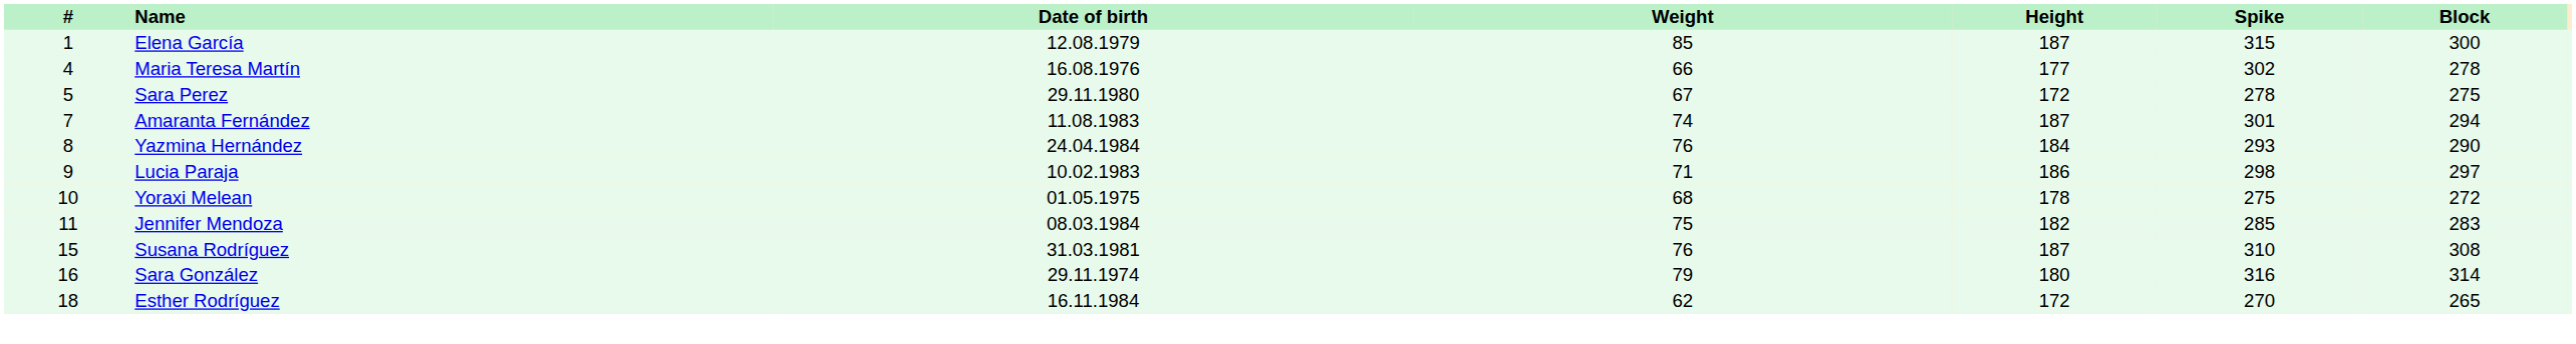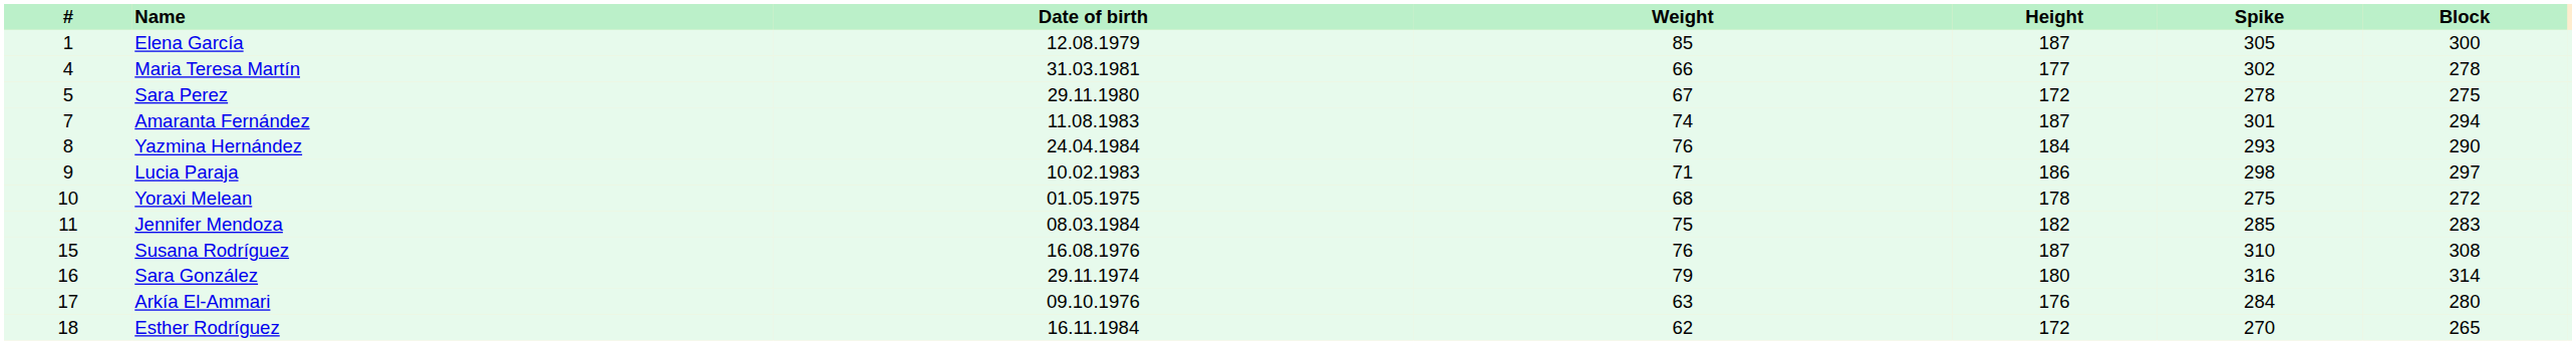 <table border=0 cellpadding=2 cellspacing=0  |- bgcolor=#FFECCE style="text-align:center; font-size:90%;" width=100%>
 <tr bgcolor=#BBF0C9>
 <th width=5%>#</th>
 <th width=25% align=left>Name</th>
 <th width=25%>Date of birth</th>
 <th width=21%>Weight</th>
 <th width=8%>Height</th>
 <th width=8%>Spike</th>
 <th width=8%>Block</th>
 </tr>
 <tr bgcolor=#E7FAEC>
 <td>1</td>
 <td align=left><a href='#'>Elena García</a></td>
 <td>12.08.1979</td>
 <td>85</td>
 <td>187</td>
-<td>315</td>
+<td>305</td>
 <td>300</td>
 <td></td>
 </tr>
 <tr bgcolor=#E7FAEC>
 <td>4</td>
 <td align=left><a href='#'>Maria Teresa Martín</a></td>
-<td>16.08.1976</td>
+<td>31.03.1981</td>
 <td>66</td>
 <td>177</td>
 <td>302</td>
 <td>278</td>
 <td></td>
 </tr>
 <tr bgcolor=#E7FAEC>
 <td>5</td>
 <td align=left><a href='#'>Sara Perez</a></td>
 <td>29.11.1980</td>
 <td>67</td>
 <td>172</td>
 <td>278</td>
 <td>275</td>
 <td></td>
 </tr>
 <tr bgcolor=#E7FAEC>
 <td>7</td>
 <td align=left><a href='#'>Amaranta Fernández</a></td>
 <td>11.08.1983</td>
 <td>74</td>
 <td>187</td>
 <td>301</td>
 <td>294</td>
 <td></td>
 </tr>
 <tr bgcolor=#E7FAEC>
 <td>8</td>
 <td align=left><a href='#'>Yazmina Hernández</a></td>
 <td>24.04.1984</td>
 <td>76</td>
 <td>184</td>
 <td>293</td>
 <td>290</td>
 <td></td>
 </tr>
 <tr bgcolor=#E7FAEC>
 <td>9</td>
 <td align=left><a href='#'>Lucia Paraja</a></td>
 <td>10.02.1983</td>
 <td>71</td>
 <td>186</td>
 <td>298</td>
 <td>297</td>
 <td></td>
 </tr>
 <tr bgcolor=#E7FAEC>
 <td>10</td>
 <td align=left><a href='#'>Yoraxi Melean</a></td>
 <td>01.05.1975</td>
 <td>68</td>
 <td>178</td>
 <td>275</td>
 <td>272</td>
 <td></td>
 </tr>
 <tr bgcolor=#E7FAEC>
 <td>11</td>
 <td align=left><a href='#'>Jennifer Mendoza</a></td>
 <td>08.03.1984</td>
 <td>75</td>
 <td>182</td>
 <td>285</td>
 <td>283</td>
 <td></td>
 </tr>
 <tr bgcolor=#E7FAEC>
 <td>15</td>
 <td align=left><a href='#'>Susana Rodríguez</a></td>
-<td>31.03.1981</td>
+<td>16.08.1976</td>
 <td>76</td>
 <td>187</td>
 <td>310</td>
 <td>308</td>
 <td></td>
 </tr>
 <tr bgcolor=#E7FAEC>
 <td>16</td>
 <td align=left><a href='#'>Sara González</a></td>
 <td>29.11.1974</td>
 <td>79</td>
 <td>180</td>
 <td>316</td>
 <td>314</td>
 <td></td>
 </tr>
 <tr bgcolor=#E7FAEC>
+<td>17</td>
+<td align=left><a href='#'>Arkía El-Ammari</a></td>
+<td>09.10.1976</td>
+<td>63</td>
+<td>176</td>
+<td>284</td>
+<td>280</td>
+<td></td>
+</tr>
+<tr bgcolor=#E7FAEC>
 <td>18</td>
 <td align=left><a href='#'>Esther Rodríguez</a></td>
 <td>16.11.1984</td>
 <td>62</td>
 <td>172</td>
 <td>270</td>
 <td>265</td>
 <td></td>
 </tr>
 </table>
